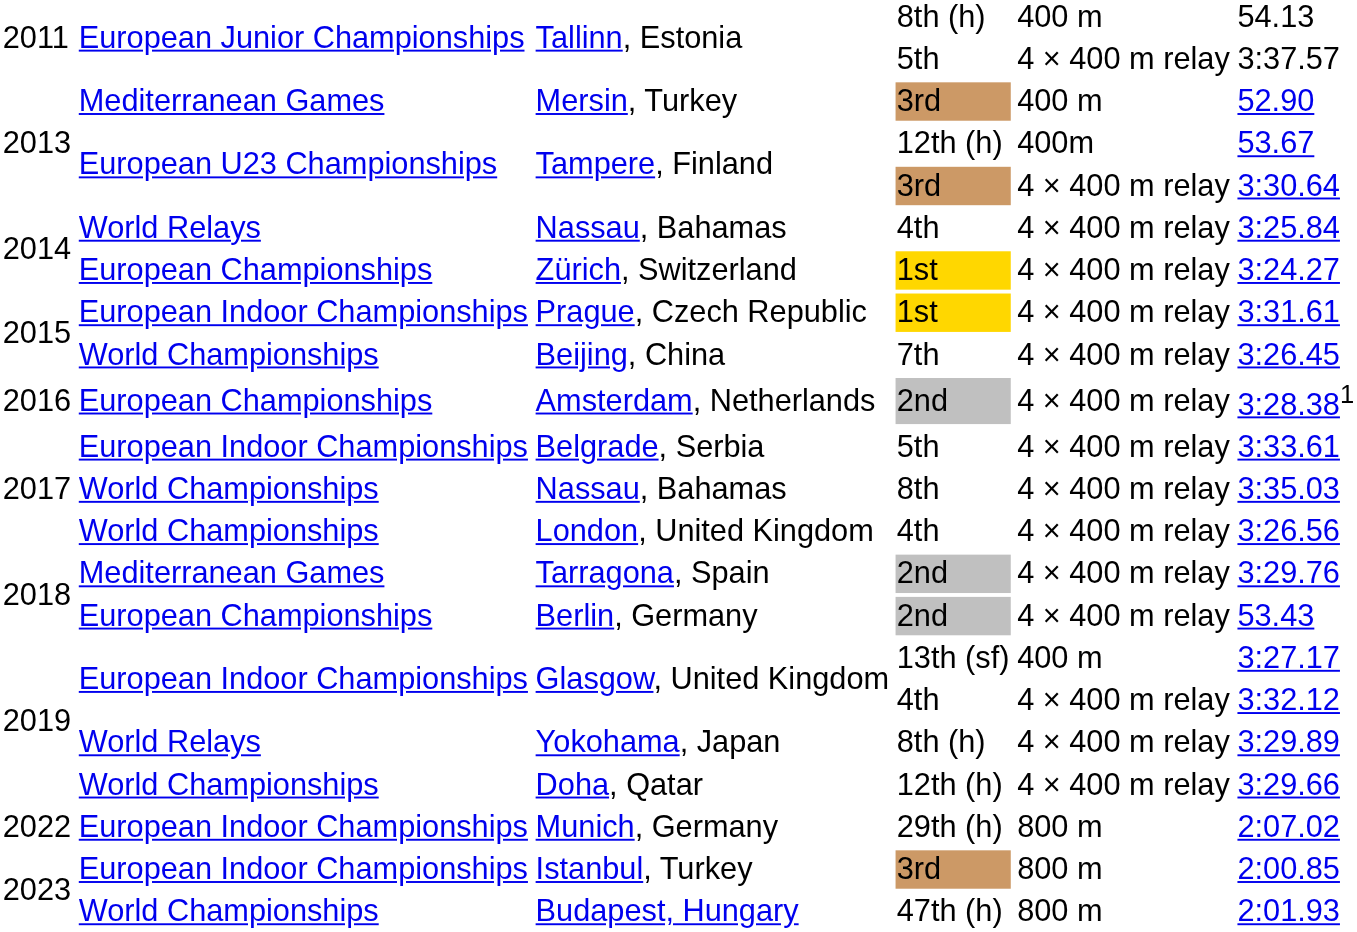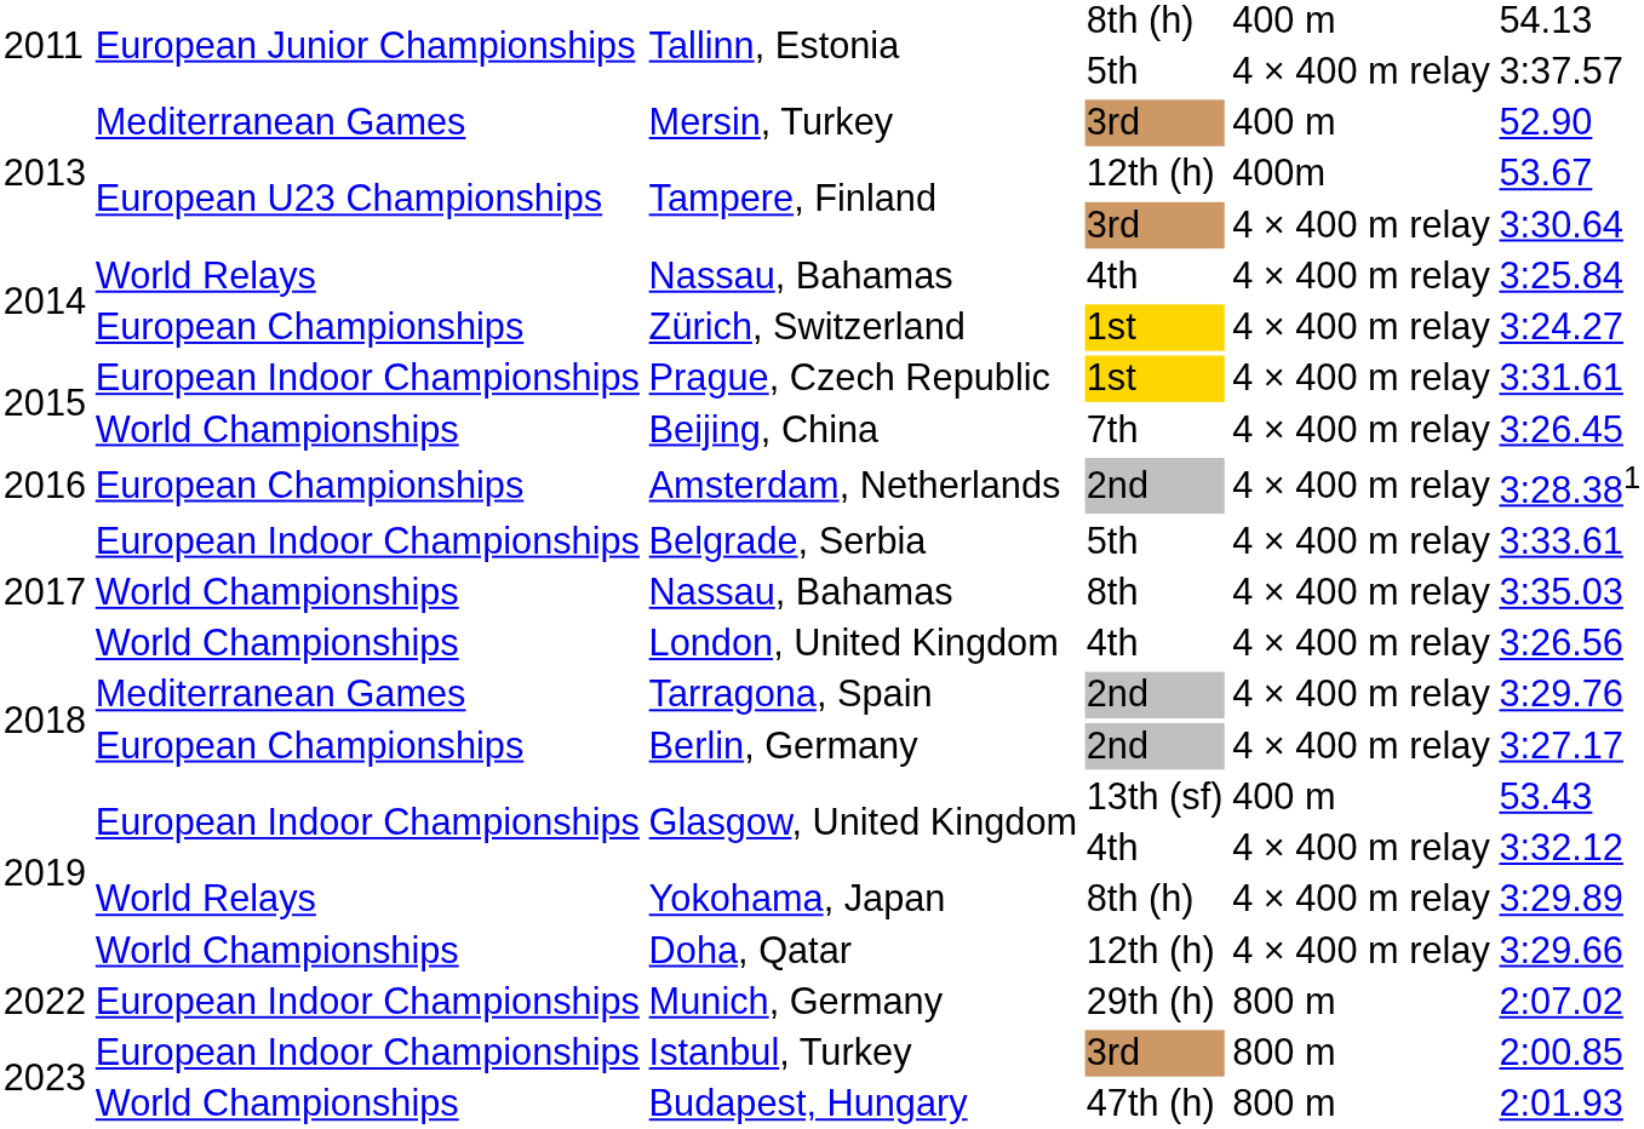 <table>
 <tr>
 <td rowspan=2>2011</td>
 <td rowspan=2><a href='#'>European Junior Championships</a></td>
 <td rowspan=2><a href='#'>Tallinn</a>, Estonia</td>
 <td>8th (h)</td>
 <td>400 m</td>
 <td>54.13</td>
 </tr>
 <tr>
 <td>5th</td>
 <td>4 × 400 m relay</td>
 <td>3:37.57</td>
 </tr>
 <tr>
 <td rowspan=3>2013</td>
 <td><a href='#'>Mediterranean Games</a></td>
 <td><a href='#'>Mersin</a>, Turkey</td>
 <td bgcolor=cc9966>3rd</td>
 <td>400 m</td>
 <td><a href='#'>52.90</a></td>
 </tr>
 <tr>
 <td rowspan=2><a href='#'>European U23 Championships</a></td>
 <td rowspan=2><a href='#'>Tampere</a>, Finland</td>
 <td>12th (h)</td>
 <td>400m</td>
 <td><a href='#'>53.67</a></td>
 </tr>
 <tr>
 <td bgcolor=cc9966>3rd</td>
 <td>4 × 400 m relay</td>
 <td><a href='#'>3:30.64</a></td>
 </tr>
 <tr>
 <td rowspan=2>2014</td>
 <td><a href='#'>World Relays</a></td>
 <td><a href='#'>Nassau</a>, Bahamas</td>
 <td>4th</td>
 <td>4 × 400 m relay</td>
 <td><a href='#'>3:25.84</a></td>
 </tr>
 <tr>
 <td><a href='#'>European Championships</a></td>
 <td><a href='#'>Zürich</a>, Switzerland</td>
 <td bgcolor=gold>1st</td>
 <td>4 × 400 m relay</td>
 <td><a href='#'>3:24.27</a></td>
 </tr>
 <tr>
 <td rowspan=2>2015</td>
 <td><a href='#'>European Indoor Championships</a></td>
 <td><a href='#'>Prague</a>, Czech Republic</td>
 <td bgcolor=gold>1st</td>
 <td>4 × 400 m relay</td>
 <td><a href='#'>3:31.61</a></td>
 </tr>
 <tr>
 <td><a href='#'>World Championships</a></td>
 <td><a href='#'>Beijing</a>, China</td>
 <td>7th</td>
 <td>4 × 400 m relay</td>
 <td><a href='#'>3:26.45</a></td>
 </tr>
 <tr>
 <td>2016</td>
 <td><a href='#'>European Championships</a></td>
 <td><a href='#'>Amsterdam</a>, Netherlands</td>
 <td bgcolor=silver>2nd</td>
 <td>4 × 400 m relay</td>
 <td><a href='#'>3:28.38</a><sup>1</sup></td>
 </tr>
 <tr>
 <td rowspan=3>2017</td>
 <td><a href='#'>European Indoor Championships</a></td>
 <td><a href='#'>Belgrade</a>, Serbia</td>
 <td>5th</td>
 <td>4 × 400 m relay</td>
 <td><a href='#'>3:33.61</a></td>
 </tr>
 <tr>
 <td><a href='#'>World Championships</a></td>
 <td><a href='#'>Nassau</a>, Bahamas</td>
 <td>8th</td>
 <td>4 × 400 m relay</td>
 <td><a href='#'>3:35.03</a></td>
 </tr>
 <tr>
 <td><a href='#'>World Championships</a></td>
 <td><a href='#'>London</a>, United Kingdom</td>
 <td>4th</td>
 <td>4 × 400 m relay</td>
 <td><a href='#'>3:26.56</a></td>
 </tr>
 <tr>
 <td rowspan=2>2018</td>
 <td><a href='#'>Mediterranean Games</a></td>
 <td><a href='#'>Tarragona</a>, Spain</td>
 <td bgcolor=silver>2nd</td>
 <td>4 × 400 m relay</td>
 <td><a href='#'>3:29.76</a></td>
 </tr>
 <tr>
 <td><a href='#'>European Championships</a></td>
 <td><a href='#'>Berlin</a>, Germany</td>
 <td bgcolor=silver>2nd</td>
 <td>4 × 400 m relay</td>
-<td><a href='#'>53.43</a></td>
+<td><a href='#'>3:27.17</a></td>
 </tr>
 <tr>
 <td rowspan=4>2019</td>
 <td rowspan=2><a href='#'>European Indoor Championships</a></td>
 <td rowspan=2><a href='#'>Glasgow</a>, United Kingdom</td>
 <td>13th (sf)</td>
 <td>400 m</td>
-<td><a href='#'>3:27.17</a></td>
+<td><a href='#'>53.43</a></td>
 </tr>
 <tr>
 <td>4th</td>
 <td>4 × 400 m relay</td>
 <td><a href='#'>3:32.12</a></td>
 </tr>
 <tr>
 <td><a href='#'>World Relays</a></td>
 <td><a href='#'>Yokohama</a>, Japan</td>
 <td>8th (h)</td>
 <td>4 × 400 m relay</td>
 <td><a href='#'>3:29.89</a></td>
 </tr>
 <tr>
 <td><a href='#'>World Championships</a></td>
 <td><a href='#'>Doha</a>, Qatar</td>
 <td>12th (h)</td>
 <td>4 × 400 m relay</td>
 <td><a href='#'>3:29.66</a></td>
 </tr>
 <tr>
 <td>2022</td>
 <td><a href='#'>European Indoor Championships</a></td>
 <td><a href='#'>Munich</a>, Germany</td>
 <td>29th (h)</td>
 <td>800 m</td>
 <td><a href='#'>2:07.02</a></td>
 </tr>
 <tr>
 <td rowspan=2>2023</td>
 <td><a href='#'>European Indoor Championships</a></td>
 <td><a href='#'>Istanbul</a>, Turkey</td>
 <td bgcolor=cc9966>3rd</td>
 <td>800 m</td>
 <td><a href='#'>2:00.85</a></td>
 </tr>
 <tr>
 <td><a href='#'>World Championships</a></td>
 <td><a href='#'>Budapest, Hungary</a></td>
 <td>47th (h)</td>
 <td>800 m</td>
 <td><a href='#'>2:01.93</a></td>
 </tr>
 </table>
